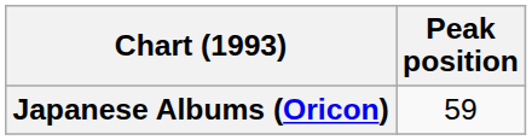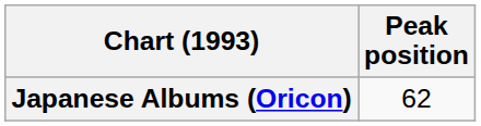 <table class="wikitable sortable plainrowheaders">
 <tr>
 <th scope="col">Chart (1993)</th>
 <th scope="col">Peak<br>position</th>
 </tr>
 <tr>
 <th scope="row">Japanese Albums (<a href='#'>Oricon</a>)</th>
-<td align="center">59</td>
+<td align="center">62</td>
 </tr>
 </table>
